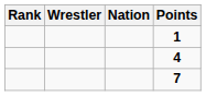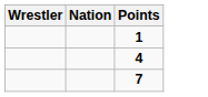 <table class="wikitable sortable" style="text-align:center;">
 <tr>
-<th>Rank</th>
 <th>Wrestler</th>
 <th>Nation</th>
 <th>Points</th>
 </tr>
 <tr>
-<td></td>
 <td align=left></td>
 <td align=left></td>
 <td><strong>1</strong></td>
 </tr>
 <tr>
-<td></td>
 <td align=left></td>
 <td align=left></td>
 <td><strong>4</strong></td>
 </tr>
 <tr>
-<td></td>
 <td align=left></td>
 <td align=left></td>
 <td><strong>7</strong></td>
 </tr>
 </table>
